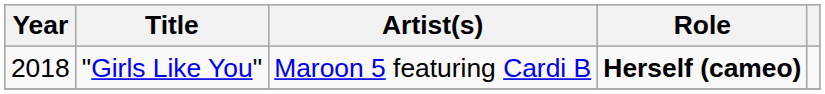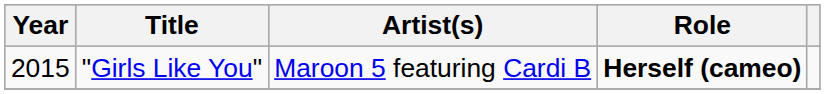 <table class="wikitable">
 <tr>
 <th>Year</th>
 <th>Title</th>
 <th>Artist(s)</th>
 <th>Role</th>
 <th scope="col"></th>
 </tr>
 <tr>
-<td>2018</td>
+<td>2015</td>
 <td>"<a href='#'>Girls Like You</a>" </td>
 <td><a href='#'>Maroon 5</a> featuring <a href='#'>Cardi B</a></td>
 <td><strong>Herself (cameo)</strong></td>
 <td></td>
 </tr>
 <tr>
 </tr>
 </table>
